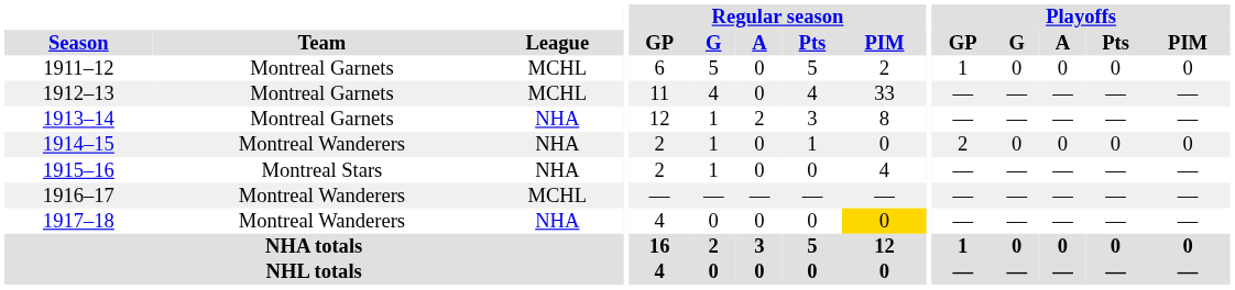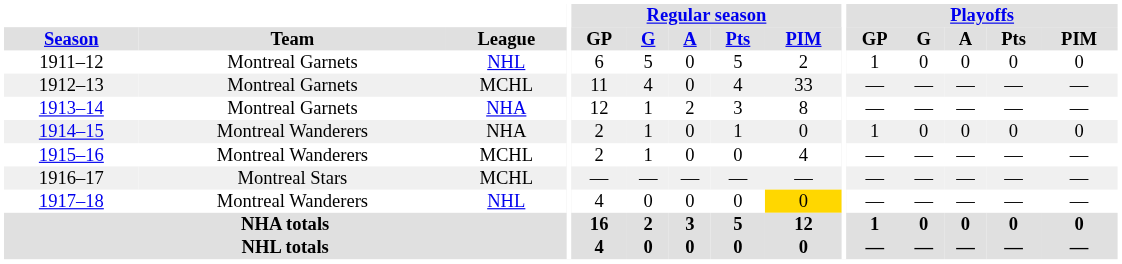 <table border="0" cellpadding="1" cellspacing="0" style="text-align:center; width:60em">
 <tr bgcolor="#e0e0e0">
 <th colspan="3" bgcolor="#ffffff"></th>
 <th rowspan="100" bgcolor="#ffffff"></th>
 <th colspan="5"><a href='#'>Regular season</a></th>
 <th rowspan="100" bgcolor="#ffffff"></th>
 <th colspan="5"><a href='#'>Playoffs</a></th>
 </tr>
 <tr bgcolor="#e0e0e0">
 <th><a href='#'>Season</a></th>
 <th>Team</th>
 <th>League</th>
 <th>GP</th>
 <th><a href='#'>G</a></th>
 <th><a href='#'>A</a></th>
 <th><a href='#'>Pts</a></th>
 <th><a href='#'>PIM</a></th>
 <th>GP</th>
 <th>G</th>
 <th>A</th>
 <th>Pts</th>
 <th>PIM</th>
 </tr>
 <tr>
 <td>1911–12</td>
 <td>Montreal Garnets</td>
-<td>MCHL</td>
+<td><a href='#'>NHL</a></td>
 <td>6</td>
 <td>5</td>
 <td>0</td>
 <td>5</td>
 <td>2</td>
 <td>1</td>
 <td>0</td>
 <td>0</td>
 <td>0</td>
 <td>0</td>
 </tr>
 <tr bgcolor="#f0f0f0">
 <td>1912–13</td>
 <td>Montreal Garnets</td>
 <td>MCHL</td>
 <td>11</td>
 <td>4</td>
 <td>0</td>
 <td>4</td>
 <td>33</td>
 <td>—</td>
 <td>—</td>
 <td>—</td>
 <td>—</td>
 <td>—</td>
 </tr>
 <tr>
 <td><a href='#'>1913–14</a></td>
 <td>Montreal Garnets</td>
 <td><a href='#'>NHA</a></td>
 <td>12</td>
 <td>1</td>
 <td>2</td>
 <td>3</td>
 <td>8</td>
 <td>—</td>
 <td>—</td>
 <td>—</td>
 <td>—</td>
 <td>—</td>
 </tr>
 <tr bgcolor="#f0f0f0">
 <td><a href='#'>1914–15</a></td>
 <td>Montreal Wanderers</td>
 <td>NHA</td>
 <td>2</td>
 <td>1</td>
 <td>0</td>
 <td>1</td>
 <td>0</td>
-<td>2</td>
+<td>1</td>
 <td>0</td>
 <td>0</td>
 <td>0</td>
 <td>0</td>
 </tr>
 <tr>
 <td><a href='#'>1915–16</a></td>
-<td>Montreal Stars</td>
-<td>NHA</td>
+<td>Montreal Wanderers</td>
+<td>MCHL</td>
 <td>2</td>
 <td>1</td>
 <td>0</td>
 <td>0</td>
 <td>4</td>
 <td>—</td>
 <td>—</td>
 <td>—</td>
 <td>—</td>
 <td>—</td>
 </tr>
 <tr bgcolor="#f0f0f0">
 <td>1916–17</td>
-<td>Montreal Wanderers</td>
+<td>Montreal Stars</td>
 <td>MCHL</td>
 <td>—</td>
 <td>—</td>
 <td>—</td>
 <td>—</td>
 <td>—</td>
 <td>—</td>
 <td>—</td>
 <td>—</td>
 <td>—</td>
 <td>—</td>
 </tr>
 <tr>
 <td><a href='#'>1917–18</a></td>
 <td>Montreal Wanderers</td>
-<td><a href='#'>NHA</a></td>
+<td><a href='#'>NHL</a></td>
 <td>4</td>
 <td>0</td>
 <td>0</td>
 <td>0</td>
 <td style="background: gold;">0</td>
 <td>—</td>
 <td>—</td>
 <td>—</td>
 <td>—</td>
 <td>—</td>
 </tr>
 <tr bgcolor="#e0e0e0">
 <th colspan="3">NHA totals</th>
 <th>16</th>
 <th>2</th>
 <th>3</th>
 <th>5</th>
 <th>12</th>
 <th>1</th>
 <th>0</th>
 <th>0</th>
 <th>0</th>
 <th>0</th>
 </tr>
 <tr bgcolor="#e0e0e0">
 <th colspan="3">NHL totals</th>
 <th>4</th>
 <th>0</th>
 <th>0</th>
 <th>0</th>
 <th>0</th>
 <th>—</th>
 <th>—</th>
 <th>—</th>
 <th>—</th>
 <th>—</th>
 </tr>
 </table>
